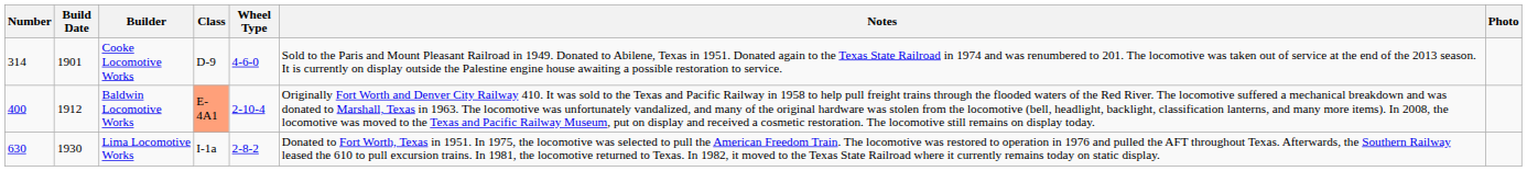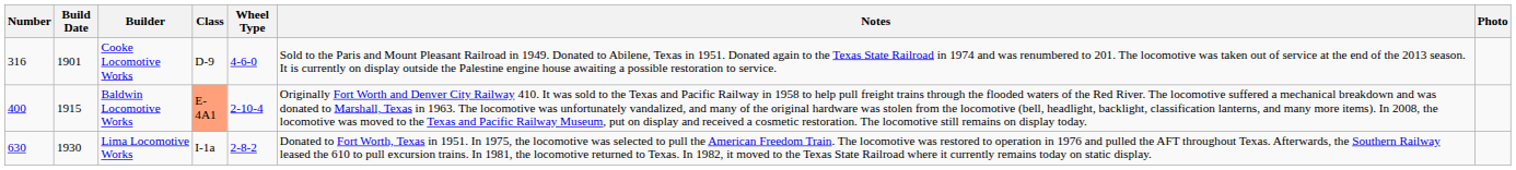 <table class="wikitable">
 <tr>
 <th>Number</th>
 <th>Build Date</th>
 <th>Builder</th>
 <th>Class</th>
 <th>Wheel Type</th>
 <th>Notes</th>
 <th>Photo</th>
 </tr>
 <tr>
-<td>314</td>
+<td>316</td>
 <td>1901</td>
 <td><a href='#'>Cooke Locomotive Works</a></td>
 <td>D-9</td>
 <td><a href='#'>4-6-0</a></td>
 <td>Sold to the Paris and Mount Pleasant Railroad in 1949. Donated to Abilene, Texas in 1951. Donated again to the <a href='#'>Texas State Railroad</a> in 1974 and was renumbered to 201. The locomotive was taken out of service at the end of the 2013 season. It is currently on display outside the Palestine engine house awaiting a possible restoration to service.</td>
 <td><br></td>
 </tr>
 <tr>
 <td><a href='#'>400</a></td>
-<td>1912</td>
+<td>1915</td>
 <td><a href='#'>Baldwin Locomotive Works</a></td>
 <td style="background: lightsalmon;">E-4A1</td>
 <td><a href='#'>2-10-4</a></td>
 <td>Originally <a href='#'>Fort Worth and Denver City Railway</a> 410. It was sold to the Texas and Pacific Railway in 1958 to help pull freight trains through the flooded waters of the Red River. The locomotive suffered a mechanical breakdown and was donated to <a href='#'>Marshall, Texas</a> in 1963. The locomotive was unfortunately vandalized, and many of the original hardware was stolen from the locomotive (bell, headlight, backlight, classification lanterns, and many more items). In 2008, the locomotive was moved to the <a href='#'>Texas and Pacific Railway Museum</a>, put on display and received a cosmetic restoration. The locomotive still remains on display today.</td>
 <td><br></td>
 </tr>
 <tr>
 <td><a href='#'>630</a></td>
 <td>1930</td>
 <td><a href='#'>Lima Locomotive Works</a></td>
 <td>I-1a</td>
 <td><a href='#'>2-8-2</a></td>
 <td>Donated to <a href='#'>Fort Worth, Texas</a> in 1951. In 1975, the locomotive was selected to pull the <a href='#'>American Freedom Train</a>. The locomotive was restored to operation in 1976 and pulled the AFT throughout Texas. Afterwards, the <a href='#'>Southern Railway</a> leased the 610 to pull excursion trains. In 1981, the locomotive returned to Texas. In 1982, it moved to the Texas State Railroad where it currently remains today on static display.</td>
 <td><br></td>
 </tr>
 </table>
